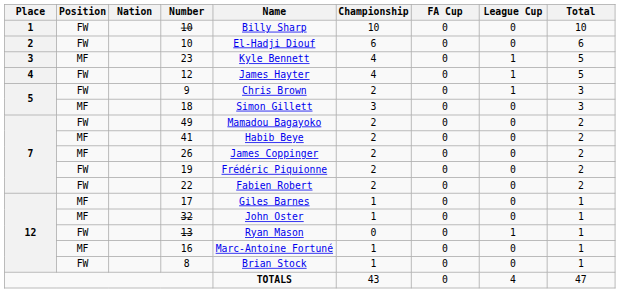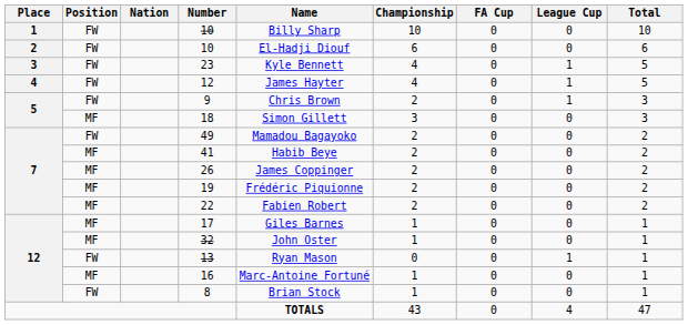 <table class="wikitable" style="font-size: 95%; text-align: center;">
 <tr>
 <th width=60>Place</th>
 <th width=60>Position</th>
 <th width=60>Nation</th>
 <th width=60>Number</th>
 <th width=150>Name</th>
 <th width=80>Championship</th>
 <th width=80>FA Cup</th>
 <th width=80>League Cup</th>
 <th width=80><strong>Total</strong></th>
 </tr>
 <tr>
 <th>1</th>
 <td>FW</td>
 <td></td>
 <td><s>10</s></td>
 <td><a href='#'>Billy Sharp</a></td>
 <td>10</td>
 <td>0</td>
 <td>0</td>
 <td>10</td>
 </tr>
 <tr>
 <th>2</th>
 <td>FW</td>
 <td></td>
 <td>10</td>
 <td><a href='#'>El-Hadji Diouf</a></td>
 <td>6</td>
 <td>0</td>
 <td>0</td>
 <td>6</td>
 </tr>
 <tr>
 <th>3</th>
-<td>MF</td>
+<td>FW</td>
 <td></td>
 <td>23</td>
 <td><a href='#'>Kyle Bennett</a></td>
 <td>4</td>
 <td>0</td>
 <td>1</td>
 <td>5</td>
 </tr>
 <tr>
 <th>4</th>
 <td>FW</td>
 <td></td>
 <td>12</td>
 <td><a href='#'>James Hayter</a></td>
 <td>4</td>
 <td>0</td>
 <td>1</td>
 <td>5</td>
 </tr>
 <tr>
 <th rowspan="2">5</th>
 <td>FW</td>
 <td></td>
 <td>9</td>
 <td><a href='#'>Chris Brown</a></td>
 <td>2</td>
 <td>0</td>
 <td>1</td>
 <td>3</td>
 </tr>
 <tr>
 <td>MF</td>
 <td></td>
 <td>18</td>
 <td><a href='#'>Simon Gillett</a></td>
 <td>3</td>
 <td>0</td>
 <td>0</td>
 <td>3</td>
 </tr>
 <tr>
 <th rowspan="5">7</th>
 <td>FW</td>
 <td></td>
 <td>49</td>
 <td><a href='#'>Mamadou Bagayoko</a></td>
 <td>2</td>
 <td>0</td>
 <td>0</td>
 <td>2</td>
 </tr>
 <tr>
 <td>MF</td>
 <td></td>
 <td>41</td>
 <td><a href='#'>Habib Beye</a></td>
 <td>2</td>
 <td>0</td>
 <td>0</td>
 <td>2</td>
 </tr>
 <tr>
 <td>MF</td>
 <td></td>
 <td>26</td>
 <td><a href='#'>James Coppinger</a></td>
 <td>2</td>
 <td>0</td>
 <td>0</td>
 <td>2</td>
 </tr>
 <tr>
-<td>FW</td>
+<td>MF</td>
 <td></td>
 <td>19</td>
 <td><a href='#'>Frédéric Piquionne</a></td>
 <td>2</td>
 <td>0</td>
 <td>0</td>
 <td>2</td>
 </tr>
 <tr>
-<td>FW</td>
+<td>MF</td>
 <td></td>
 <td>22</td>
 <td><a href='#'>Fabien Robert</a></td>
 <td>2</td>
 <td>0</td>
 <td>0</td>
 <td>2</td>
 </tr>
 <tr>
 <th rowspan="5">12</th>
 <td>MF</td>
 <td></td>
 <td>17</td>
 <td><a href='#'>Giles Barnes</a></td>
 <td>1</td>
 <td>0</td>
 <td>0</td>
 <td>1</td>
 </tr>
 <tr>
 <td>MF</td>
 <td></td>
 <td><s>32</s></td>
 <td><a href='#'>John Oster</a></td>
 <td>1</td>
 <td>0</td>
 <td>0</td>
 <td>1</td>
 </tr>
 <tr>
 <td>FW</td>
 <td></td>
 <td><s>13</s></td>
 <td><a href='#'>Ryan Mason</a></td>
 <td>0</td>
 <td>0</td>
 <td>1</td>
 <td>1</td>
 </tr>
 <tr>
 <td>MF</td>
 <td></td>
 <td>16</td>
 <td><a href='#'>Marc-Antoine Fortuné</a></td>
 <td>1</td>
 <td>0</td>
 <td>0</td>
 <td>1</td>
 </tr>
 <tr>
 <td>FW</td>
 <td></td>
 <td>8</td>
 <td><a href='#'>Brian Stock</a></td>
 <td>1</td>
 <td>0</td>
 <td>0</td>
 <td>1</td>
 </tr>
 <tr>
 <td colspan="4"></td>
 <td><strong>TOTALS</strong></td>
 <td>43</td>
 <td>0</td>
 <td>4</td>
 <td>47</td>
 </tr>
 </table>
